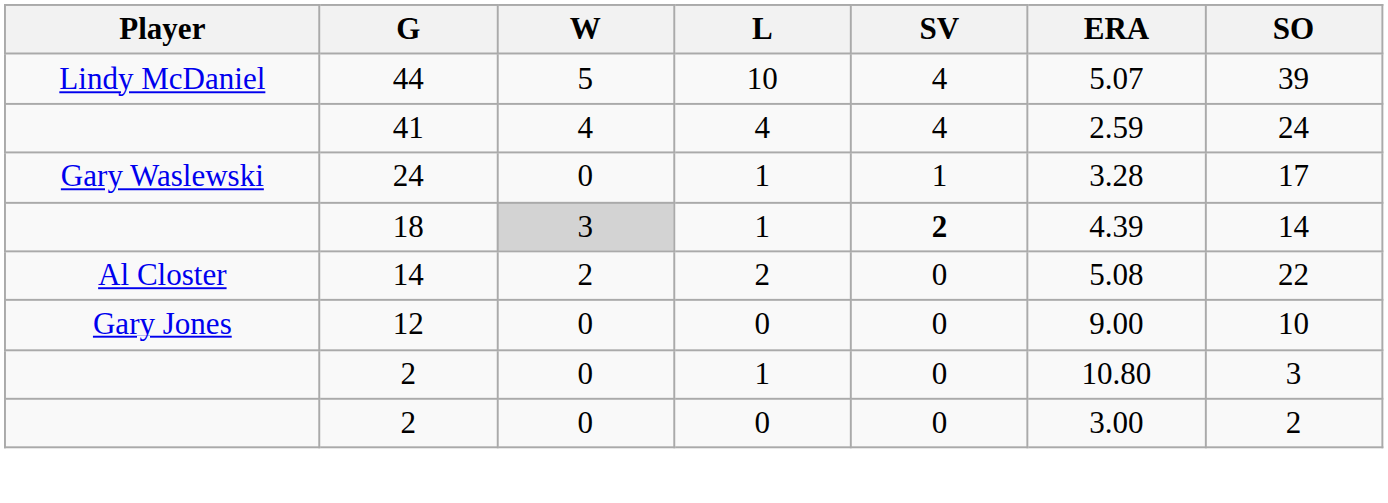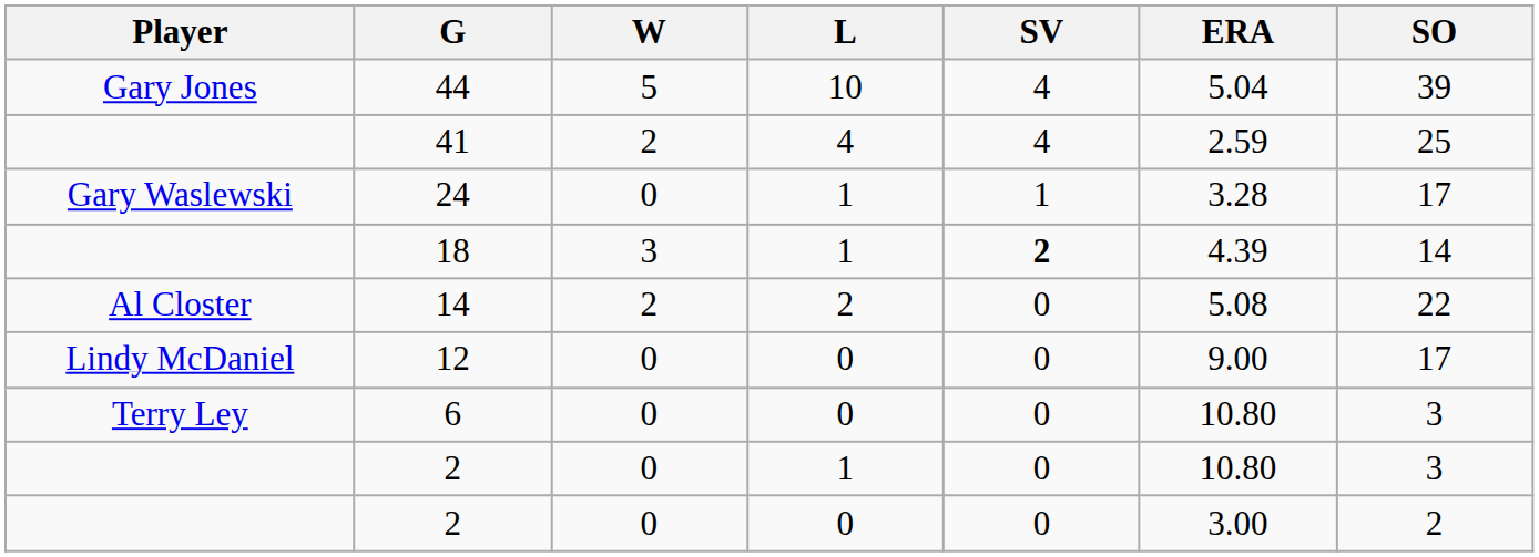 <table class="wikitable sortable">
 <tr>
 <th bgcolor="#DDDDFF" width="16%">Player</th>
 <th bgcolor="#DDDDFF" width="9%">G</th>
 <th bgcolor="#DDDDFF" width="9%">W</th>
 <th bgcolor="#DDDDFF" width="9%">L</th>
 <th bgcolor="#DDDDFF" width="9%">SV</th>
 <th bgcolor="#DDDDFF" width="9%">ERA</th>
 <th bgcolor="#DDDDFF" width="9%">SO</th>
 </tr>
 <tr align="center">
-<td><a href='#'>Lindy McDaniel</a></td>
+<td><a href='#'>Gary Jones</a></td>
 <td>44</td>
 <td>5</td>
 <td>10</td>
 <td>4</td>
-<td>5.07</td>
+<td>5.04</td>
 <td>39</td>
 </tr>
 <tr align="center">
 <td></td>
 <td>41</td>
-<td>4</td>
+<td>2</td>
 <td>4</td>
 <td>4</td>
 <td>2.59</td>
-<td>24</td>
+<td>25</td>
 </tr>
 <tr align="center">
 <td><a href='#'>Gary Waslewski</a></td>
 <td>24</td>
 <td>0</td>
 <td>1</td>
 <td>1</td>
 <td>3.28</td>
 <td>17</td>
 </tr>
 <tr align="center">
 <td></td>
 <td>18</td>
-<td style="background: lightgrey;">3</td>
+<td>3</td>
 <td>1</td>
 <td><strong>2</strong></td>
 <td>4.39</td>
 <td>14</td>
 </tr>
 <tr align="center">
 <td><a href='#'>Al Closter</a></td>
 <td>14</td>
 <td>2</td>
 <td>2</td>
 <td>0</td>
 <td>5.08</td>
 <td>22</td>
 </tr>
 <tr align="center">
-<td><a href='#'>Gary Jones</a></td>
+<td><a href='#'>Lindy McDaniel</a></td>
 <td>12</td>
 <td>0</td>
 <td>0</td>
 <td>0</td>
 <td>9.00</td>
-<td>10</td>
+<td>17</td>
+</tr>
+<tr align="center">
+<td><a href='#'>Terry Ley</a></td>
+<td>6</td>
+<td>0</td>
+<td>0</td>
+<td>0</td>
+<td>10.80</td>
+<td>3</td>
 </tr>
 <tr align="center">
 <td></td>
 <td>2</td>
 <td>0</td>
 <td>1</td>
 <td>0</td>
 <td>10.80</td>
 <td>3</td>
 </tr>
 <tr align="center">
 <td></td>
 <td>2</td>
 <td>0</td>
 <td>0</td>
 <td>0</td>
 <td>3.00</td>
 <td>2</td>
 </tr>
 </table>
